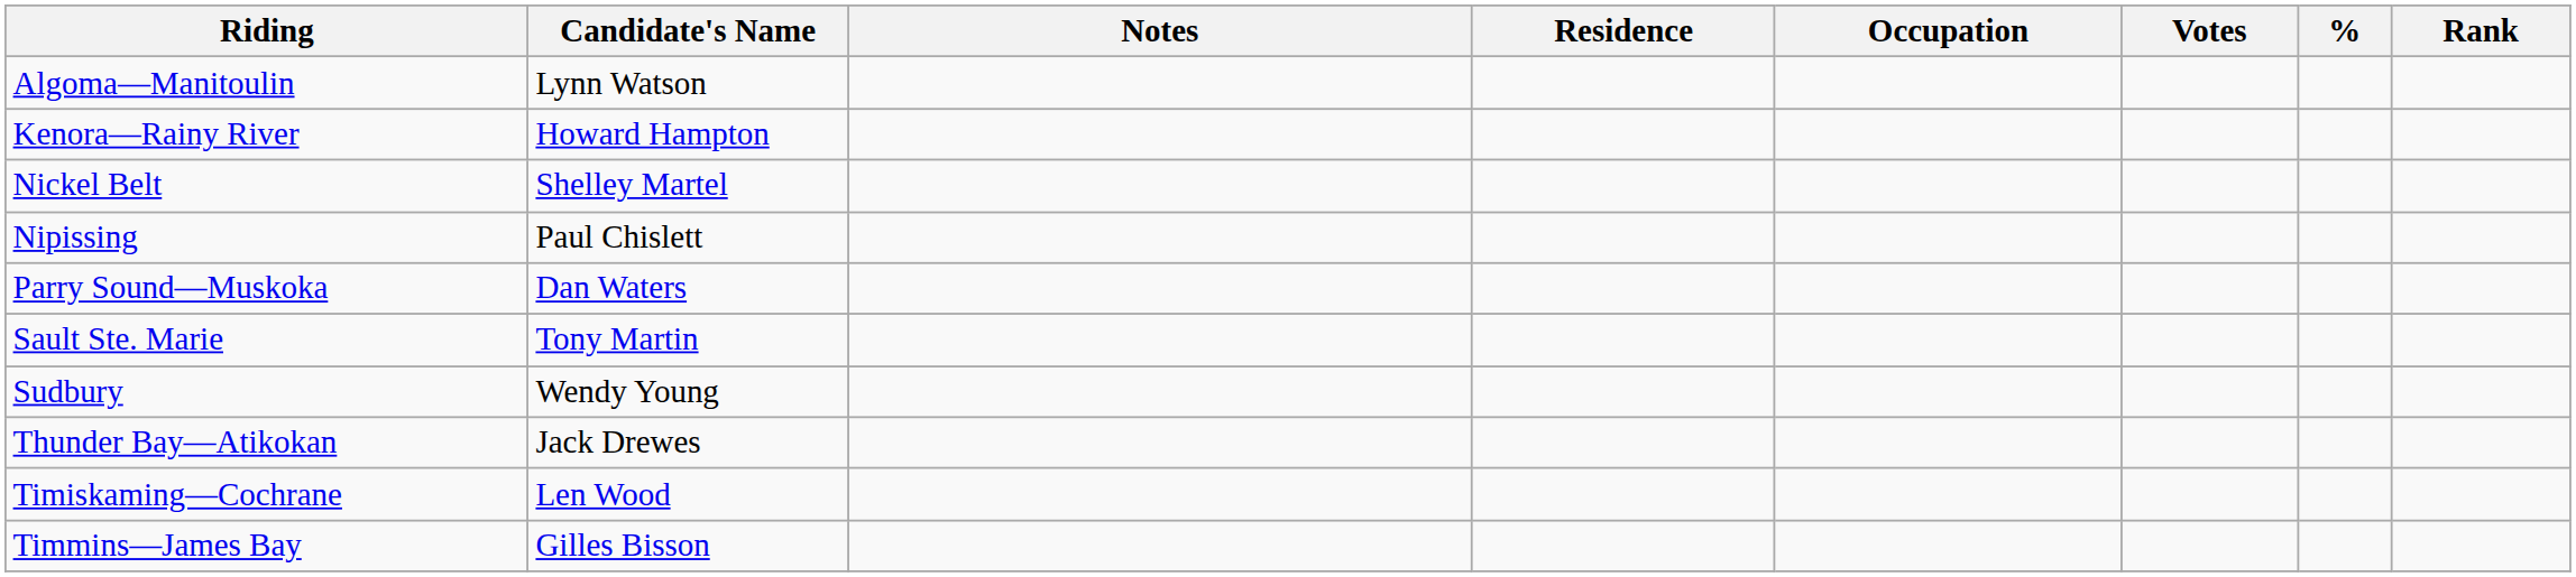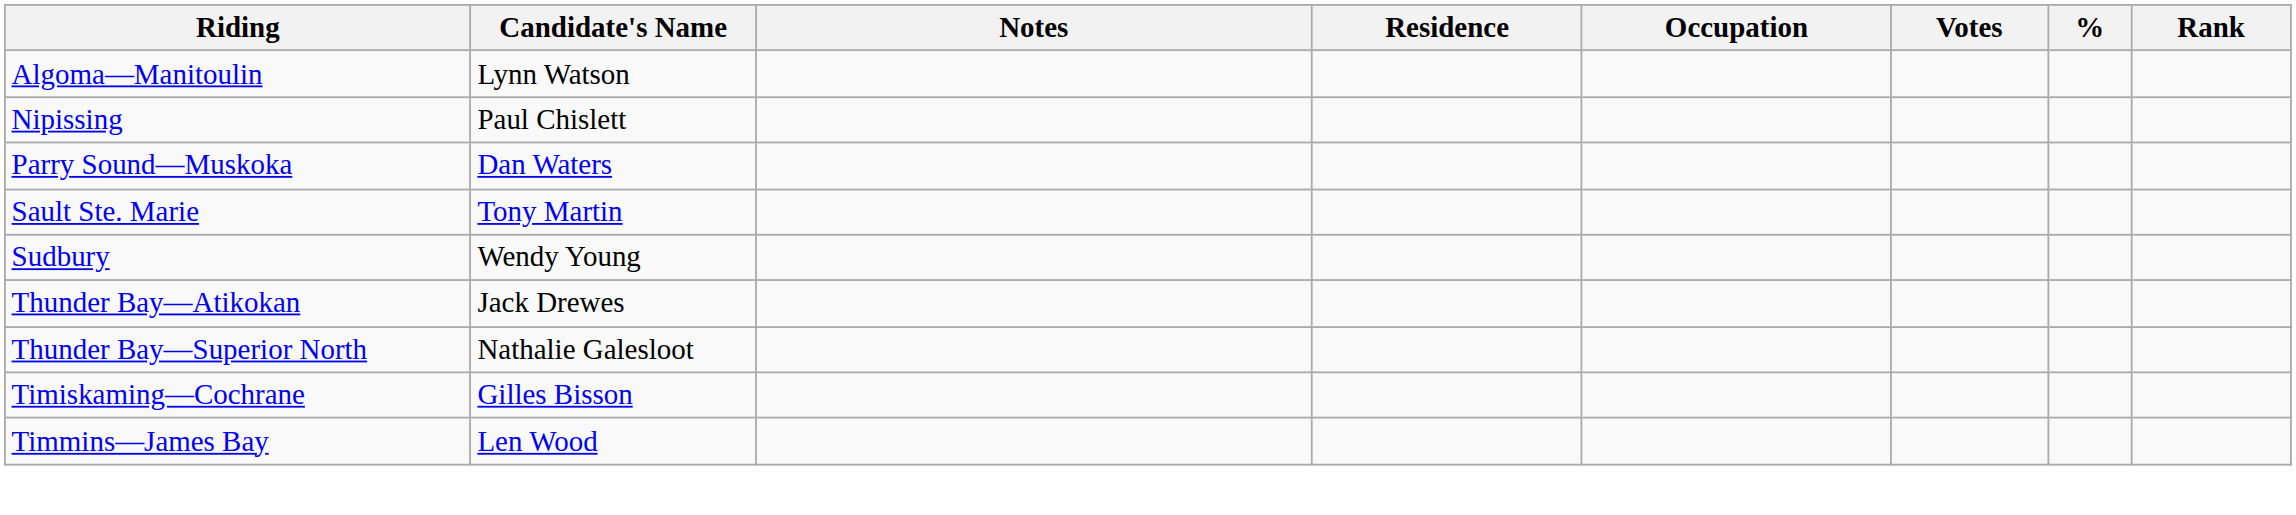 <table class="wikitable sortable" width="100%">
 <tr>
 <th style="width:250px;">Riding<br></th>
 <th style="width:150px;">Candidate's Name</th>
 <th style="width:300px;">Notes</th>
 <th>Residence</th>
 <th>Occupation</th>
 <th>Votes</th>
 <th>%</th>
 <th>Rank</th>
 </tr>
 <tr>
 <td><a href='#'>Algoma—Manitoulin</a></td>
 <td>Lynn Watson</td>
-<td></td>
-<td></td>
-<td></td>
-<td></td>
-<td></td>
-<td></td>
-</tr>
-<tr>
-<td><a href='#'>Kenora—Rainy River</a></td>
-<td><a href='#'>Howard Hampton</a></td>
-<td></td>
-<td></td>
-<td></td>
-<td></td>
-<td></td>
-<td></td>
-</tr>
-<tr>
-<td><a href='#'>Nickel Belt</a></td>
-<td><a href='#'>Shelley Martel</a></td>
 <td></td>
 <td></td>
 <td></td>
 <td></td>
 <td></td>
 <td></td>
 </tr>
 <tr>
 <td><a href='#'>Nipissing</a></td>
 <td>Paul Chislett</td>
 <td></td>
 <td></td>
 <td></td>
 <td></td>
 <td></td>
 <td></td>
 </tr>
 <tr>
 <td><a href='#'>Parry Sound—Muskoka</a></td>
 <td><a href='#'>Dan Waters</a></td>
 <td></td>
 <td></td>
 <td></td>
 <td></td>
 <td></td>
 <td></td>
 </tr>
 <tr>
 <td><a href='#'>Sault Ste. Marie</a></td>
 <td><a href='#'>Tony Martin</a></td>
 <td></td>
 <td></td>
 <td></td>
 <td></td>
 <td></td>
 <td></td>
 </tr>
 <tr>
 <td><a href='#'>Sudbury</a></td>
 <td>Wendy Young</td>
 <td></td>
 <td></td>
 <td></td>
 <td></td>
 <td></td>
 <td></td>
 </tr>
 <tr>
 <td><a href='#'>Thunder Bay—Atikokan</a></td>
 <td>Jack Drewes</td>
 <td></td>
 <td></td>
 <td></td>
 <td></td>
 <td></td>
 <td></td>
 </tr>
 <tr>
+<td><a href='#'>Thunder Bay—Superior North</a></td>
+<td>Nathalie Galesloot</td>
+<td></td>
+<td></td>
+<td></td>
+<td></td>
+<td></td>
+<td></td>
+</tr>
+<tr>
 <td><a href='#'>Timiskaming—Cochrane</a></td>
-<td><a href='#'>Len Wood</a></td>
+<td><a href='#'>Gilles Bisson</a></td>
 <td></td>
 <td></td>
 <td></td>
 <td></td>
 <td></td>
 <td></td>
 </tr>
 <tr>
 <td><a href='#'>Timmins—James Bay</a></td>
-<td><a href='#'>Gilles Bisson</a></td>
+<td><a href='#'>Len Wood</a></td>
 <td></td>
 <td></td>
 <td></td>
 <td></td>
 <td></td>
 <td></td>
 </tr>
 </table>
